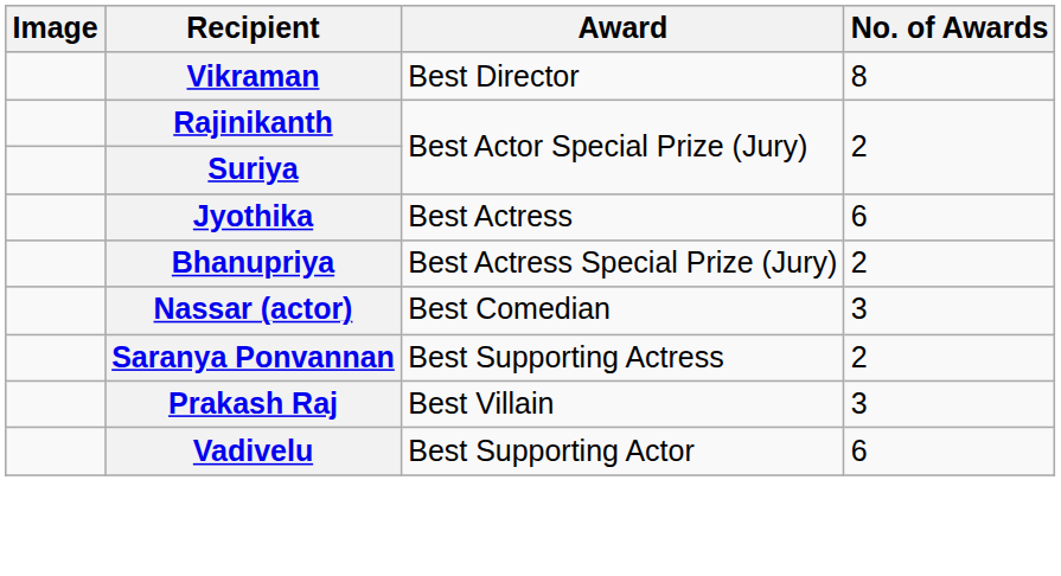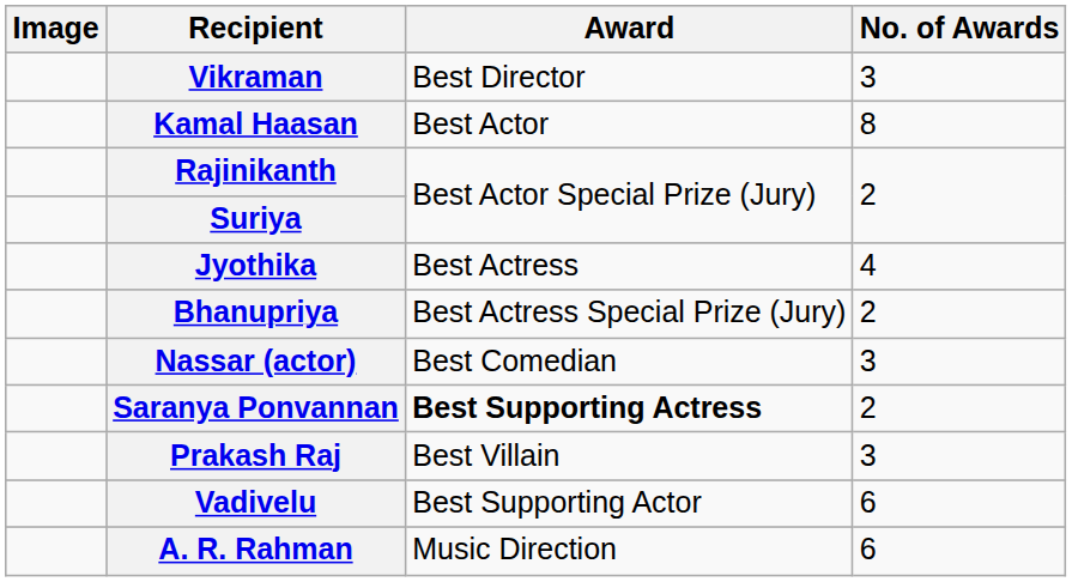 <table class="wikitable">
 <tr>
 <th>Image</th>
 <th>Recipient</th>
 <th>Award</th>
 <th>No. of Awards</th>
 </tr>
 <tr>
 <td></td>
 <th><a href='#'>Vikraman</a></th>
 <td>Best Director</td>
+<td>3</td>
+</tr>
+<tr>
+<td></td>
+<th><a href='#'>Kamal Haasan</a></th>
+<td>Best Actor</td>
 <td>8</td>
 </tr>
 <tr>
 <td></td>
 <th><a href='#'>Rajinikanth</a></th>
 <td rowspan="2">Best Actor Special Prize (Jury)</td>
 <td rowspan="2">2</td>
 </tr>
 <tr>
 <td></td>
 <th><a href='#'>Suriya</a></th>
 </tr>
 <tr>
 <td></td>
 <th><a href='#'>Jyothika</a></th>
 <td>Best Actress</td>
-<td>6</td>
+<td>4</td>
 </tr>
 <tr>
 <td></td>
 <th><a href='#'>Bhanupriya</a></th>
 <td>Best Actress Special Prize (Jury)</td>
 <td>2</td>
 </tr>
 <tr>
 <td></td>
 <th><a href='#'>Nassar (actor)</a></th>
 <td>Best Comedian</td>
 <td>3</td>
 </tr>
 <tr>
 <td></td>
 <th><a href='#'>Saranya Ponvannan</a></th>
-<td>Best Supporting Actress</td>
+<td><strong>Best Supporting Actress</strong></td>
 <td>2</td>
 </tr>
 <tr>
 <td></td>
 <th><a href='#'>Prakash Raj</a></th>
 <td>Best Villain</td>
 <td>3</td>
 </tr>
 <tr>
 <td></td>
 <th><a href='#'>Vadivelu</a></th>
 <td>Best Supporting Actor</td>
 <td>6</td>
 </tr>
+<tr>
+<td></td>
+<th><a href='#'>A. R. Rahman</a></th>
+<td>Music Direction</td>
+<td>6</td>
+</tr>
 </table>
